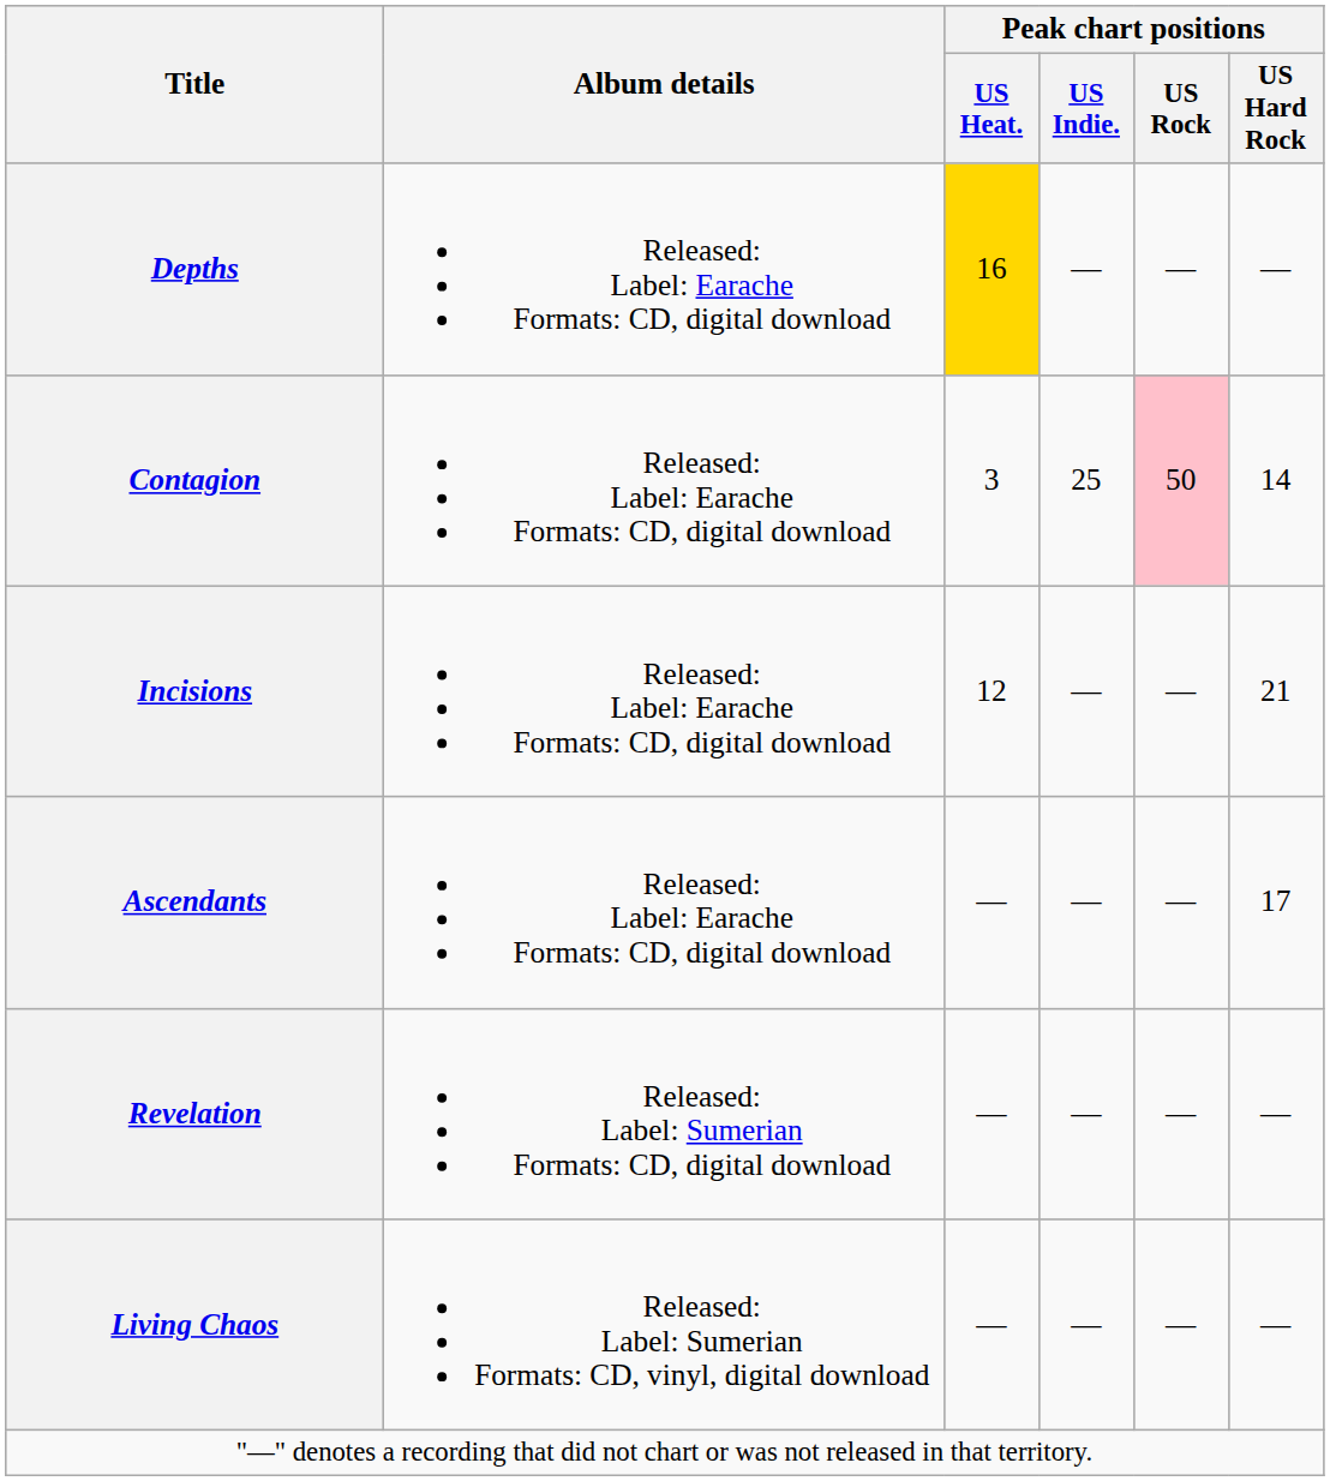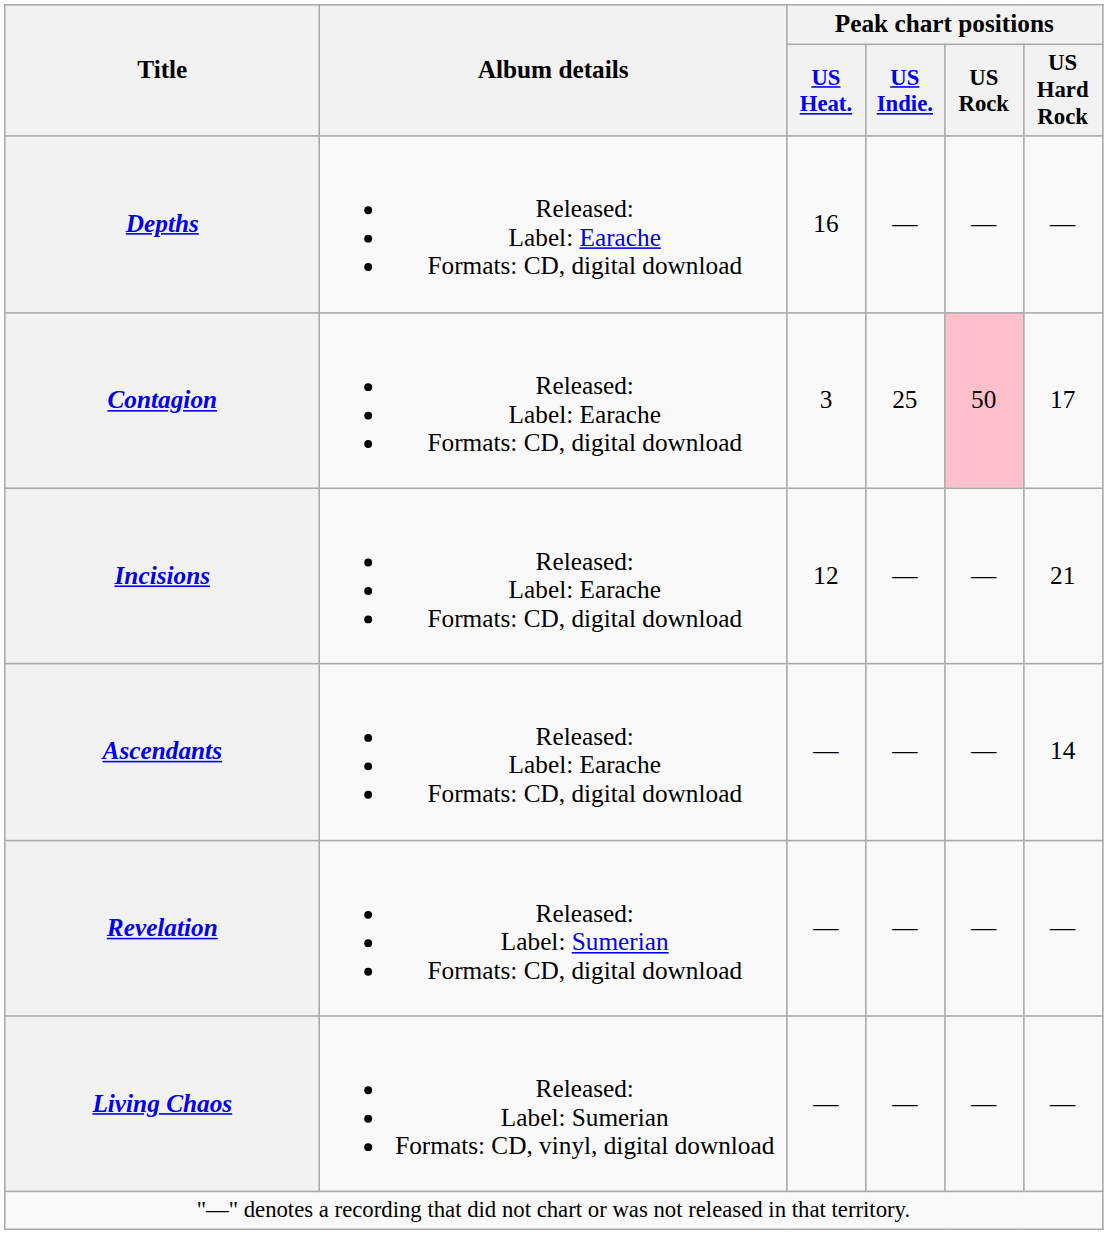 <table class="wikitable plainrowheaders" style="text-align:center;">
 <tr>
 <th scope="col" rowspan="2" style="width:12em;">Title</th>
 <th scope="col" rowspan="2" style="width:18em;">Album details</th>
 <th scope="col" colspan="10">Peak chart positions</th>
 </tr>
 <tr>
 <th scope="col" style="width:3em;font-size:90%;"><a href='#'>US<br>Heat.</a><br></th>
 <th scope="col" style="width:3em;font-size:90%;"><a href='#'>US<br>Indie.</a><br></th>
 <th scope="col" style="width:3em;font-size:90%;">US<br>Rock<br></th>
 <th scope="col" style="width:3em;font-size:90%;">US<br>Hard Rock<br></th>
 </tr>
 <tr>
 <th scope="row"><em><a href='#'>Depths</a></em></th>
 <td><br><ul><li>Released: </li><li>Label: <a href='#'>Earache</a></li><li>Formats: CD, digital download</li></ul></td>
-<td style="background: gold;">16</td>
+<td>16</td>
 <td>—</td>
 <td>—</td>
 <td>—</td>
 </tr>
 <tr>
 <th scope="row"><em><a href='#'>Contagion</a></em></th>
 <td><br><ul><li>Released: </li><li>Label: Earache</li><li>Formats: CD, digital download</li></ul></td>
 <td>3</td>
 <td>25</td>
 <td style="background: pink;">50</td>
-<td>14</td>
+<td>17</td>
 </tr>
 <tr>
 <th scope="row"><em><a href='#'>Incisions</a></em></th>
 <td><br><ul><li>Released: </li><li>Label: Earache</li><li>Formats: CD, digital download</li></ul></td>
 <td>12</td>
 <td>—</td>
 <td>—</td>
 <td>21</td>
 </tr>
 <tr>
 <th scope="row"><em><a href='#'>Ascendants</a></em></th>
 <td><br><ul><li>Released: </li><li>Label: Earache</li><li>Formats: CD, digital download</li></ul></td>
 <td>—</td>
 <td>—</td>
 <td>—</td>
-<td>17</td>
+<td>14</td>
 </tr>
 <tr>
 <th scope="row"><em><a href='#'>Revelation</a></em></th>
 <td><br><ul><li>Released: </li><li>Label: <a href='#'>Sumerian</a></li><li>Formats: CD, digital download</li></ul></td>
 <td>—</td>
 <td>—</td>
 <td>—</td>
 <td>—</td>
 </tr>
 <tr>
 <th scope="row"><em><a href='#'>Living Chaos</a></em></th>
 <td><br><ul><li>Released: </li><li>Label: Sumerian</li><li>Formats: CD, vinyl, digital download</li></ul></td>
 <td>—</td>
 <td>—</td>
 <td>—</td>
 <td>—</td>
 </tr>
 <tr>
 <td colspan="15" style="font-size:90%">"—" denotes a recording that did not chart or was not released in that territory.</td>
 </tr>
 </table>
